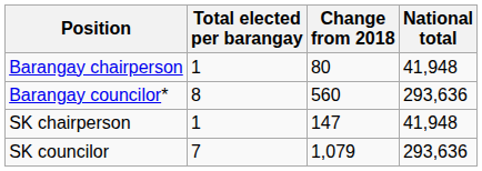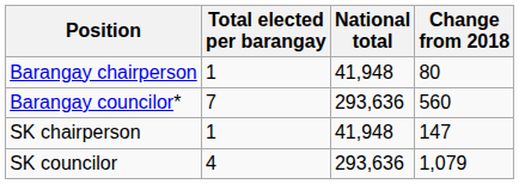 <table class="wikitable">
 <tr>
 <th>Position</th>
 <th>Total elected<br>per barangay</th>
+<th>National<br>total</th>
 <th>Change<br>from 2018</th>
-<th>National<br>total</th>
 </tr>
 <tr>
 <td><a href='#'>Barangay chairperson</a></td>
 <td>1</td>
+<td>41,948</td>
 <td> 80</td>
-<td>41,948</td>
 </tr>
 <tr>
 <td><a href='#'>Barangay councilor</a>*</td>
-<td>8</td>
+<td>7</td>
+<td>293,636</td>
 <td> 560</td>
-<td>293,636</td>
 </tr>
 <tr>
 <td>SK chairperson</td>
 <td>1</td>
+<td>41,948</td>
 <td> 147</td>
-<td>41,948</td>
 </tr>
 <tr>
 <td>SK councilor</td>
-<td>7</td>
+<td>4</td>
+<td>293,636</td>
 <td> 1,079</td>
-<td>293,636</td>
 </tr>
 </table>
